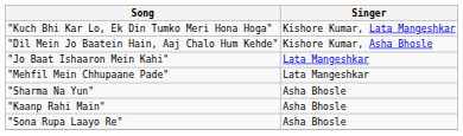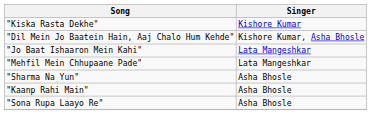 <table class="wikitable">
 <tr>
 <th>Song</th>
 <th>Singer</th>
 </tr>
 <tr>
-<td>"Kuch Bhi Kar Lo, Ek Din Tumko Meri Hona Hoga"</td>
-<td>Kishore Kumar, <a href='#'>Lata Mangeshkar</a></td>
+<td>"Kiska Rasta Dekhe"</td>
+<td><a href='#'>Kishore Kumar</a></td>
 </tr>
 <tr>
 <td>"Dil Mein Jo Baatein Hain, Aaj Chalo Hum Kehde"</td>
 <td>Kishore Kumar, <a href='#'>Asha Bhosle</a></td>
 </tr>
 <tr>
 <td>"Jo Baat Ishaaron Mein Kahi"</td>
 <td><a href='#'>Lata Mangeshkar</a></td>
 </tr>
 <tr>
 <td>"Mehfil Mein Chhupaane Pade"</td>
 <td>Lata Mangeshkar</td>
 </tr>
 <tr>
 <td>"Sharma Na Yun"</td>
 <td>Asha Bhosle</td>
 </tr>
 <tr>
 <td>"Kaanp Rahi Main"</td>
 <td>Asha Bhosle</td>
 </tr>
 <tr>
 <td>"Sona Rupa Laayo Re"</td>
 <td>Asha Bhosle</td>
 </tr>
 <tr>
 </tr>
 </table>
